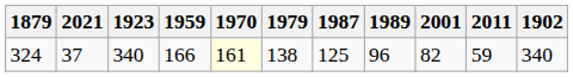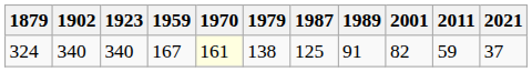 <table class="wikitable">
 <tr>
 <th>1879</th>
-<th>2021</th>
+<th>1902</th>
 <th>1923</th>
 <th>1959</th>
 <th>1970</th>
 <th>1979</th>
 <th>1987</th>
 <th>1989</th>
 <th>2001</th>
 <th>2011</th>
-<th>1902</th>
+<th>2021</th>
 </tr>
 <tr>
 <td>324</td>
-<td>37</td>
 <td>340</td>
-<td>166</td>
+<td>340</td>
+<td>167</td>
 <td style="background: lightyellow;">161</td>
 <td>138</td>
 <td>125</td>
-<td>96</td>
+<td>91</td>
 <td>82</td>
 <td>59</td>
-<td>340</td>
+<td>37</td>
 </tr>
 </table>
